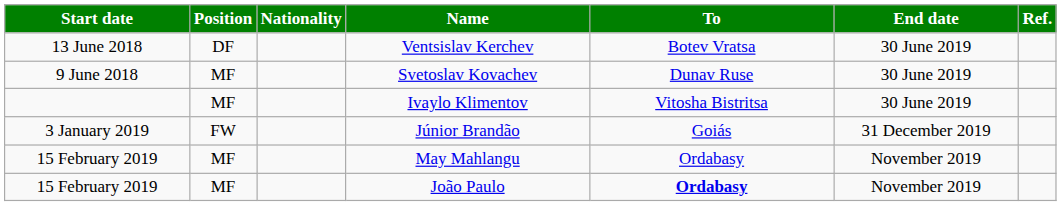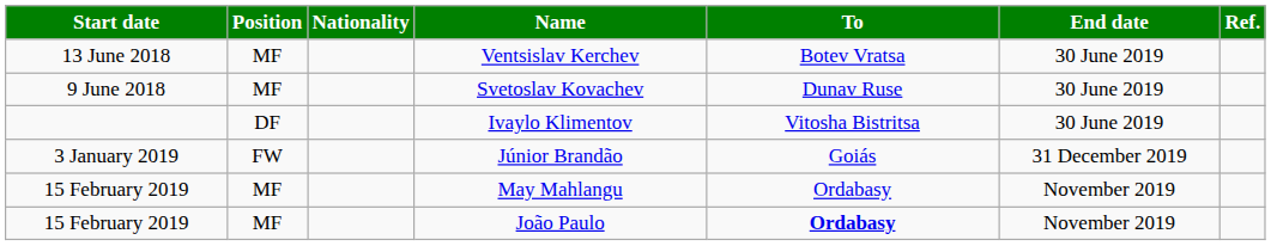 <table class="wikitable"  style="text-align:center; font-size:90%; ">
 <tr>
 <th style="background:green; color:white; width:150px;">Start date</th>
 <th style="background:green; color:white; width:50px;">Position</th>
 <th style="background:green; color:white; width:50px;">Nationality</th>
 <th style="background:green; color:white; width:200px;">Name</th>
 <th style="background:green; color:white; width:200px;">To</th>
 <th style="background:green; color:white; width:150px;">End date</th>
 <th style="background:green; color:white; width:25px;">Ref.</th>
 </tr>
 <tr>
 <td>13 June 2018</td>
-<td>DF</td>
+<td>MF</td>
 <td></td>
 <td><a href='#'>Ventsislav Kerchev</a></td>
 <td><a href='#'>Botev Vratsa</a></td>
 <td>30 June 2019</td>
 <td></td>
 </tr>
 <tr>
 <td>9 June 2018</td>
 <td>MF</td>
 <td></td>
 <td><a href='#'>Svetoslav Kovachev</a></td>
 <td><a href='#'>Dunav Ruse</a></td>
 <td>30 June 2019</td>
 <td></td>
 </tr>
 <tr>
 <td></td>
-<td>MF</td>
+<td>DF</td>
 <td></td>
 <td><a href='#'>Ivaylo Klimentov</a></td>
 <td><a href='#'>Vitosha Bistritsa</a></td>
 <td>30 June 2019</td>
 <td></td>
 </tr>
 <tr>
 <td>3 January 2019</td>
 <td>FW</td>
 <td></td>
 <td><a href='#'>Júnior Brandão</a></td>
 <td><a href='#'>Goiás</a></td>
 <td>31 December 2019</td>
 <td></td>
 </tr>
 <tr>
 <td>15 February 2019</td>
 <td>MF</td>
 <td></td>
 <td><a href='#'>May Mahlangu</a></td>
 <td><a href='#'>Ordabasy</a></td>
 <td>November 2019</td>
 <td></td>
 </tr>
 <tr>
 <td>15 February 2019</td>
 <td>MF</td>
 <td></td>
 <td><a href='#'>João Paulo</a></td>
 <td><strong><a href='#'>Ordabasy</a></strong></td>
 <td>November 2019</td>
 <td></td>
 </tr>
 </table>
